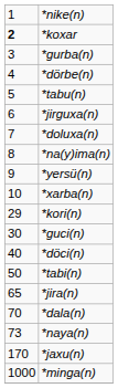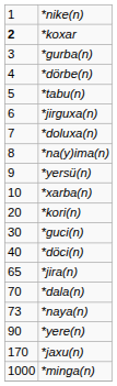 <table class="wikitable">
 <tr>
 <td>1</td>
 <td><em>*nike(n)</em></td>
 </tr>
 <tr>
 <td><strong>2</strong></td>
 <td><em>*koxar</em></td>
 </tr>
 <tr>
 <td>3</td>
 <td><em>*gurba(n)</em></td>
 </tr>
 <tr>
 <td>4</td>
 <td><em>*dörbe(n)</em></td>
 </tr>
 <tr>
 <td>5</td>
 <td><em>*tabu(n)</em></td>
 </tr>
 <tr>
 <td>6</td>
 <td><em>*jirguxa(n)</em></td>
 </tr>
 <tr>
 <td>7</td>
 <td><em>*doluxa(n)</em></td>
 </tr>
 <tr>
 <td>8</td>
 <td><em>*na(y)ima(n)</em></td>
 </tr>
 <tr>
 <td>9</td>
 <td><em>*yersü(n)</em></td>
 </tr>
 <tr>
 <td>10</td>
 <td><em>*xarba(n)</em></td>
 </tr>
 <tr>
-<td>29</td>
+<td>20</td>
 <td><em>*kori(n)</em></td>
 </tr>
 <tr>
 <td>30</td>
 <td><em>*guci(n)</em></td>
 </tr>
 <tr>
 <td>40</td>
 <td><em>*döci(n)</em></td>
-</tr>
-<tr>
-<td>50</td>
-<td><em>*tabi(n)</em></td>
 </tr>
 <tr>
 <td>65</td>
 <td><em>*jira(n)</em></td>
 </tr>
 <tr>
 <td>70</td>
 <td><em>*dala(n)</em></td>
 </tr>
 <tr>
 <td>73</td>
 <td><em>*naya(n)</em></td>
 </tr>
 <tr>
+<td>90</td>
+<td><em>*yere(n)</em></td>
+</tr>
+<tr>
 <td>170</td>
 <td><em>*jaxu(n)</em></td>
 </tr>
 <tr>
 <td>1000</td>
 <td><em>*minga(n)</em></td>
 </tr>
 <tr>
 </tr>
 </table>
